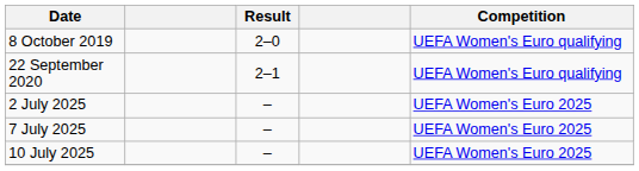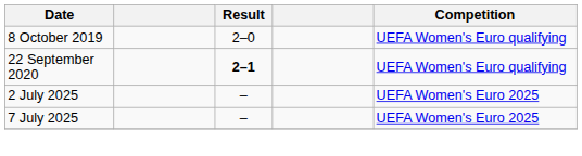 <table class="wikitable">
 <tr>
 <th width=120>Date</th>
 <th width=110></th>
 <th width=60>Result</th>
 <th width=110></th>
 <th width=230>Competition</th>
 </tr>
 <tr>
 <td>8 October 2019</td>
 <td align=right></td>
 <td align=center>2–0</td>
 <td></td>
 <td><a href='#'>UEFA Women's Euro qualifying</a></td>
 </tr>
 <tr>
 <td>22 September 2020</td>
 <td align=right></td>
-<td align=center>2–1</td>
+<td align=center><strong>2–1</strong></td>
 <td></td>
 <td><a href='#'>UEFA Women's Euro qualifying</a></td>
 </tr>
 <tr>
 <td>2 July 2025</td>
 <td align=right></td>
 <td align=center>–</td>
 <td></td>
 <td><a href='#'>UEFA Women's Euro 2025</a></td>
 </tr>
 <tr>
 <td>7 July 2025</td>
 <td align=right></td>
 <td align=center>–</td>
 <td></td>
 <td><a href='#'>UEFA Women's Euro 2025</a></td>
 </tr>
 <tr>
-<td>10 July 2025</td>
-<td align=right></td>
-<td align=center>–</td>
-<td></td>
-<td><a href='#'>UEFA Women's Euro 2025</a></td>
-</tr>
-<tr>
 </tr>
 </table>
